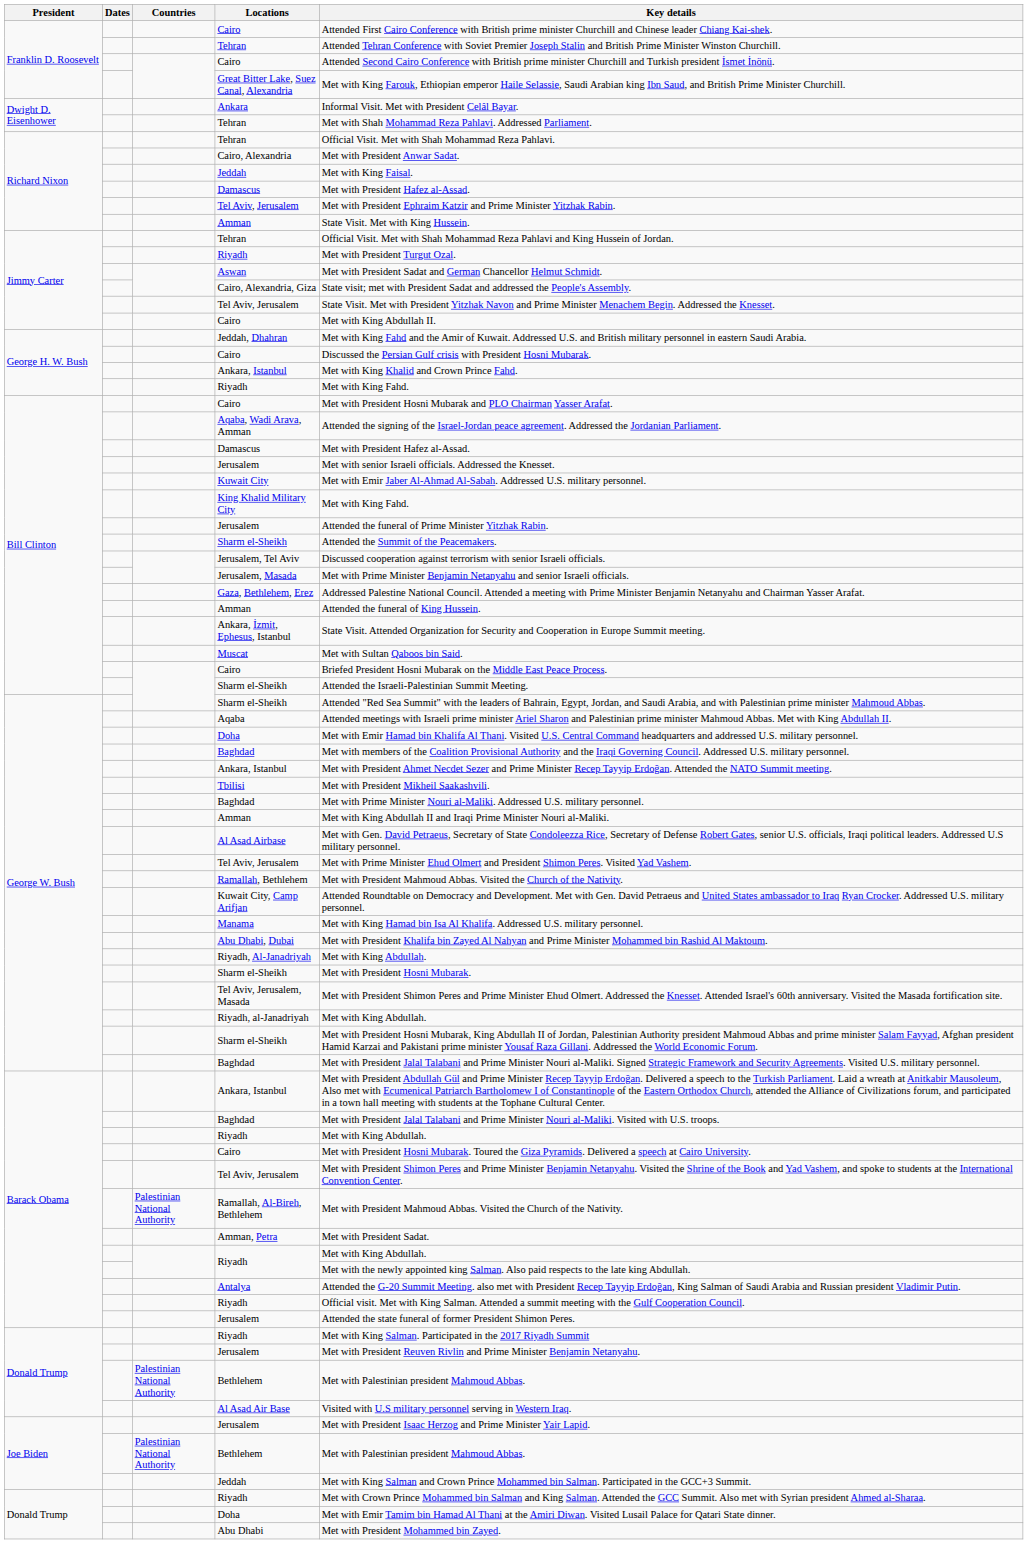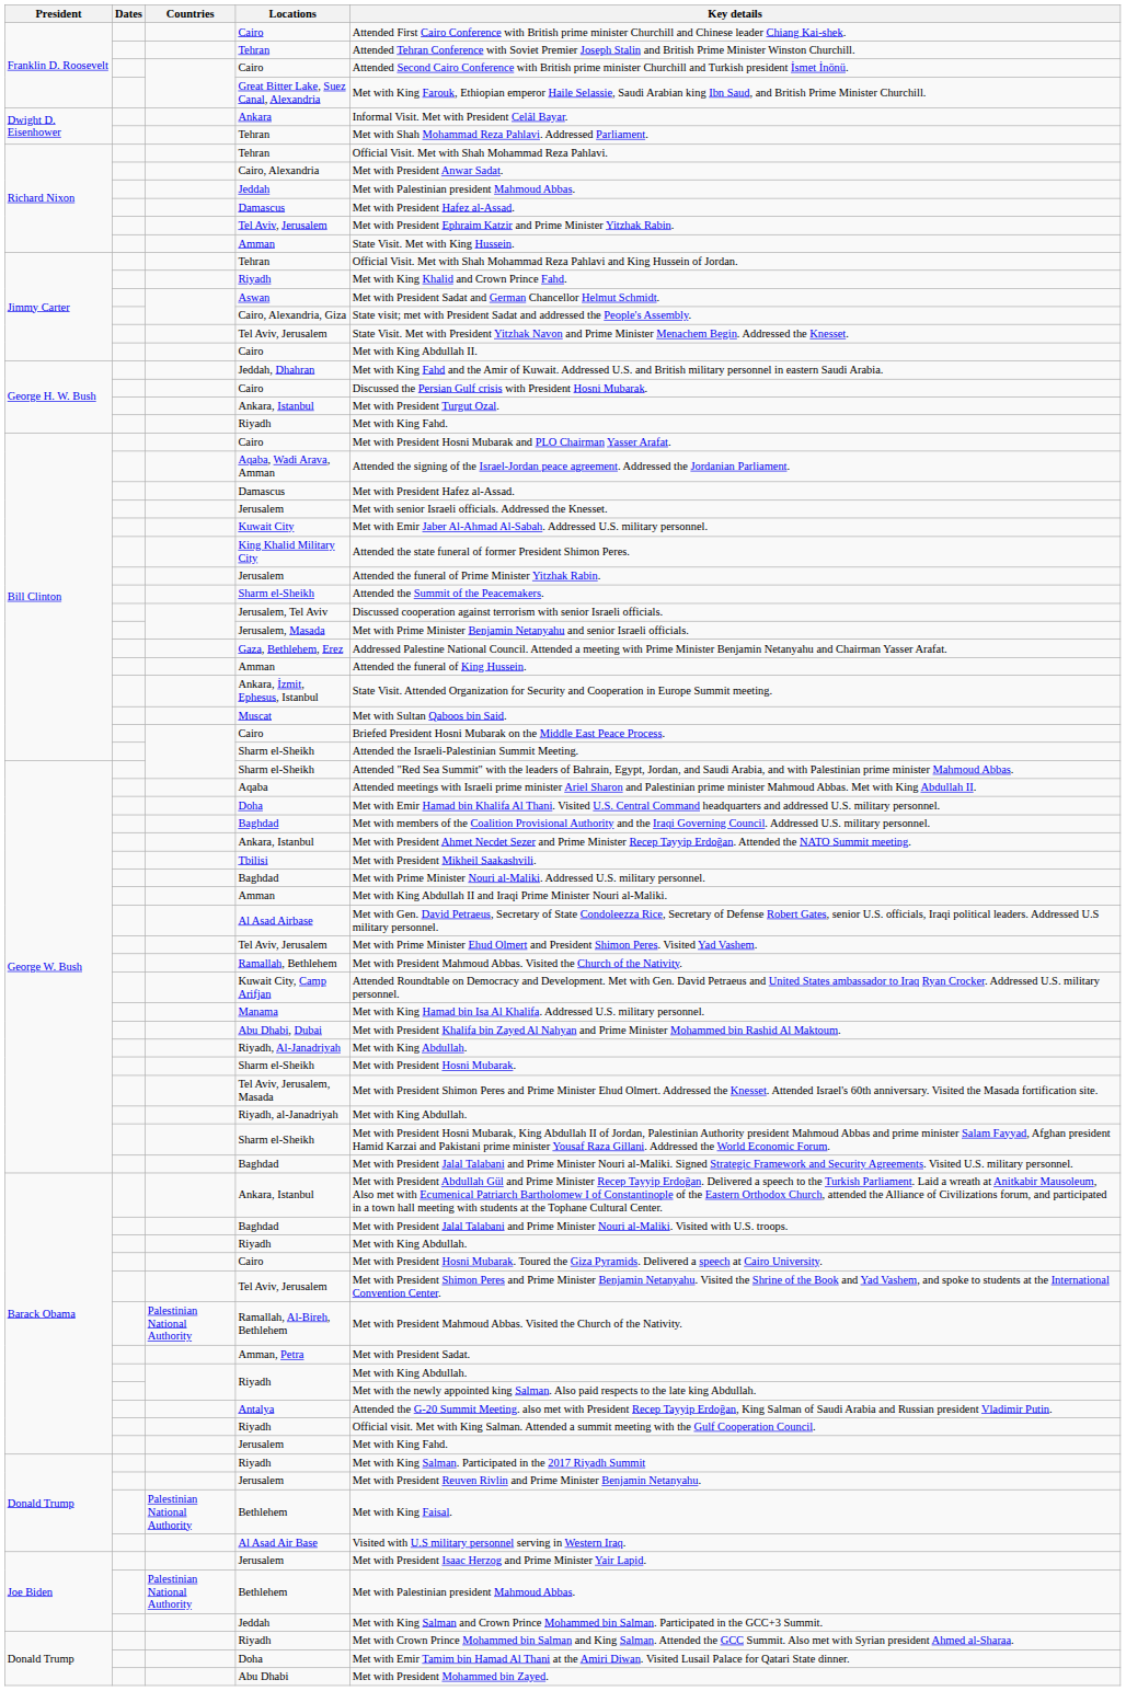 <table class="wikitable sortable">
 <tr>
 <th>President</th>
 <th>Dates</th>
 <th>Countries</th>
 <th>Locations</th>
 <th>Key details</th>
 </tr>
 <tr>
 <td nowrap rowspan=4><a href='#'>Franklin D. Roosevelt</a></td>
 <td></td>
 <td></td>
 <td><a href='#'>Cairo</a></td>
 <td>Attended First <a href='#'>Cairo Conference</a> with British prime minister Churchill and Chinese leader <a href='#'>Chiang Kai-shek</a>.</td>
 </tr>
 <tr>
 <td nowrap></td>
 <td></td>
 <td><a href='#'>Tehran</a></td>
 <td>Attended <a href='#'>Tehran Conference</a> with Soviet Premier <a href='#'>Joseph Stalin</a> and British Prime Minister Winston Churchill.</td>
 </tr>
 <tr>
 <td></td>
 <td rowspan=2></td>
 <td>Cairo</td>
 <td>Attended <a href='#'>Second Cairo Conference</a> with British prime minister Churchill and Turkish president <a href='#'>İsmet İnönü</a>.</td>
 </tr>
 <tr>
 <td></td>
 <td><a href='#'>Great Bitter Lake</a>, <a href='#'>Suez Canal</a>, <a href='#'>Alexandria</a></td>
 <td>Met with King <a href='#'>Farouk</a>, Ethiopian emperor <a href='#'>Haile Selassie</a>, Saudi Arabian king <a href='#'>Ibn Saud</a>, and British Prime Minister Churchill.</td>
 </tr>
 <tr>
 <td rowspan=2><a href='#'>Dwight D. Eisenhower</a></td>
 <td></td>
 <td></td>
 <td><a href='#'>Ankara</a></td>
 <td>Informal Visit. Met with President <a href='#'>Celâl Bayar</a>.</td>
 </tr>
 <tr>
 <td></td>
 <td></td>
 <td>Tehran</td>
 <td>Met with Shah <a href='#'>Mohammad Reza Pahlavi</a>. Addressed <a href='#'>Parliament</a>.</td>
 </tr>
 <tr>
 <td rowspan=6><a href='#'>Richard Nixon</a></td>
 <td></td>
 <td></td>
 <td>Tehran</td>
 <td>Official Visit. Met with Shah Mohammad Reza Pahlavi.</td>
 </tr>
 <tr>
 <td></td>
 <td></td>
 <td>Cairo, Alexandria</td>
 <td>Met with President <a href='#'>Anwar Sadat</a>.</td>
 </tr>
 <tr>
 <td></td>
 <td></td>
 <td><a href='#'>Jeddah</a></td>
-<td>Met with King <a href='#'>Faisal</a>.</td>
+<td>Met with Palestinian president <a href='#'>Mahmoud Abbas</a>.</td>
 </tr>
 <tr>
 <td></td>
 <td></td>
 <td><a href='#'>Damascus</a></td>
 <td>Met with President <a href='#'>Hafez al-Assad</a>.</td>
 </tr>
 <tr>
 <td></td>
 <td></td>
 <td><a href='#'>Tel Aviv</a>, <a href='#'>Jerusalem</a></td>
 <td>Met with President <a href='#'>Ephraim Katzir</a> and Prime Minister <a href='#'>Yitzhak Rabin</a>.</td>
 </tr>
 <tr>
 <td></td>
 <td></td>
 <td><a href='#'>Amman</a></td>
 <td>State Visit. Met with King <a href='#'>Hussein</a>.</td>
 </tr>
 <tr>
 <td rowspan=6><a href='#'>Jimmy Carter</a></td>
 <td></td>
 <td></td>
 <td>Tehran</td>
 <td>Official Visit. Met with Shah Mohammad Reza Pahlavi and King Hussein of Jordan.</td>
 </tr>
 <tr>
 <td></td>
 <td></td>
 <td><a href='#'>Riyadh</a></td>
-<td>Met with President <a href='#'>Turgut Ozal</a>.</td>
+<td>Met with King <a href='#'>Khalid</a> and Crown Prince <a href='#'>Fahd</a>.</td>
 </tr>
 <tr>
 <td></td>
 <td rowspan=2></td>
 <td><a href='#'>Aswan</a></td>
 <td>Met with President Sadat and <a href='#'>German</a> Chancellor <a href='#'>Helmut Schmidt</a>.</td>
 </tr>
 <tr>
 <td></td>
 <td>Cairo, Alexandria, Giza</td>
 <td>State visit; met with President Sadat and addressed the <a href='#'>People's Assembly</a>.</td>
 </tr>
 <tr>
 <td></td>
 <td></td>
 <td>Tel Aviv, Jerusalem</td>
 <td>State Visit. Met with President <a href='#'>Yitzhak Navon</a> and Prime Minister <a href='#'>Menachem Begin</a>. Addressed the <a href='#'>Knesset</a>.</td>
 </tr>
 <tr>
 <td></td>
 <td></td>
 <td>Cairo</td>
 <td>Met with King Abdullah II.</td>
 </tr>
 <tr>
 <td rowspan=4><a href='#'>George H. W. Bush</a></td>
 <td></td>
 <td></td>
 <td>Jeddah, <a href='#'>Dhahran</a></td>
 <td>Met with King <a href='#'>Fahd</a> and the Amir of Kuwait. Addressed U.S. and British military personnel in eastern Saudi Arabia.</td>
 </tr>
 <tr>
 <td></td>
 <td></td>
 <td>Cairo</td>
 <td>Discussed the <a href='#'>Persian Gulf crisis</a> with President <a href='#'>Hosni Mubarak</a>.</td>
 </tr>
 <tr>
 <td></td>
 <td></td>
 <td>Ankara, <a href='#'>Istanbul</a></td>
-<td>Met with King <a href='#'>Khalid</a> and Crown Prince <a href='#'>Fahd</a>.</td>
+<td>Met with President <a href='#'>Turgut Ozal</a>.</td>
 </tr>
 <tr>
 <td></td>
 <td></td>
 <td>Riyadh</td>
 <td>Met with King Fahd.</td>
 </tr>
 <tr>
 <td rowspan=16><a href='#'>Bill Clinton</a></td>
 <td></td>
 <td></td>
 <td>Cairo</td>
 <td>Met with President Hosni Mubarak and <a href='#'>PLO Chairman</a> <a href='#'>Yasser Arafat</a>.</td>
 </tr>
 <tr>
 <td></td>
 <td></td>
 <td><a href='#'>Aqaba</a>, <a href='#'>Wadi Arava</a>, Amman</td>
 <td>Attended the signing of the <a href='#'>Israel-Jordan peace agreement</a>. Addressed the <a href='#'>Jordanian Parliament</a>.</td>
 </tr>
 <tr>
 <td></td>
 <td></td>
 <td>Damascus</td>
 <td>Met with President Hafez al-Assad.</td>
 </tr>
 <tr>
 <td></td>
 <td></td>
 <td>Jerusalem</td>
 <td>Met with senior Israeli officials. Addressed the Knesset.</td>
 </tr>
 <tr>
 <td></td>
 <td></td>
 <td><a href='#'>Kuwait City</a></td>
 <td>Met with Emir <a href='#'>Jaber Al-Ahmad Al-Sabah</a>. Addressed U.S. military personnel.</td>
 </tr>
 <tr>
 <td></td>
 <td></td>
 <td><a href='#'>King Khalid Military City</a></td>
-<td>Met with King Fahd.</td>
+<td>Attended the state funeral of former President Shimon Peres.</td>
 </tr>
 <tr>
 <td></td>
 <td></td>
 <td>Jerusalem</td>
 <td>Attended the funeral of Prime Minister <a href='#'>Yitzhak Rabin</a>.</td>
 </tr>
 <tr>
 <td></td>
 <td></td>
 <td><a href='#'>Sharm el-Sheikh</a></td>
 <td>Attended the <a href='#'>Summit of the Peacemakers</a>.</td>
 </tr>
 <tr>
 <td></td>
 <td rowspan=2></td>
 <td>Jerusalem, Tel Aviv</td>
 <td>Discussed cooperation against terrorism with senior Israeli officials.</td>
 </tr>
 <tr>
 <td></td>
 <td>Jerusalem, <a href='#'>Masada</a></td>
 <td>Met with Prime Minister <a href='#'>Benjamin Netanyahu</a> and senior Israeli officials.</td>
 </tr>
 <tr>
 <td></td>
 <td></td>
 <td><a href='#'>Gaza</a>, <a href='#'>Bethlehem</a>, <a href='#'>Erez</a></td>
 <td>Addressed Palestine National Council. Attended a meeting with Prime Minister Benjamin Netanyahu and Chairman Yasser Arafat.</td>
 </tr>
 <tr>
 <td></td>
 <td></td>
 <td>Amman</td>
 <td>Attended the funeral of <a href='#'>King Hussein</a>.</td>
 </tr>
 <tr>
 <td></td>
 <td></td>
 <td>Ankara, <a href='#'>İzmit</a>, <a href='#'>Ephesus</a>, Istanbul</td>
 <td>State Visit. Attended Organization for Security and Cooperation in Europe Summit meeting.</td>
 </tr>
 <tr>
 <td></td>
 <td></td>
 <td><a href='#'>Muscat</a></td>
 <td>Met with Sultan <a href='#'>Qaboos bin Said</a>.</td>
 </tr>
 <tr>
 <td></td>
 <td rowspan=3></td>
 <td>Cairo</td>
 <td>Briefed President Hosni Mubarak on the <a href='#'>Middle East Peace Process</a>.</td>
 </tr>
 <tr>
 <td></td>
 <td>Sharm el-Sheikh</td>
 <td>Attended the Israeli-Palestinian Summit Meeting.</td>
 </tr>
 <tr>
 <td rowspan=20><a href='#'>George W. Bush</a></td>
 <td></td>
 <td>Sharm el-Sheikh</td>
 <td>Attended "Red Sea Summit" with the leaders of Bahrain, Egypt, Jordan, and Saudi Arabia, and with Palestinian prime minister <a href='#'>Mahmoud Abbas</a>.</td>
 </tr>
 <tr>
 <td></td>
 <td></td>
 <td>Aqaba</td>
 <td>Attended meetings with Israeli prime minister <a href='#'>Ariel Sharon</a> and Palestinian prime minister Mahmoud Abbas. Met with King <a href='#'>Abdullah II</a>.</td>
 </tr>
 <tr>
 <td></td>
 <td></td>
 <td><a href='#'>Doha</a></td>
 <td>Met with Emir <a href='#'>Hamad bin Khalifa Al Thani</a>. Visited <a href='#'>U.S. Central Command</a> headquarters and addressed U.S. military personnel.</td>
 </tr>
 <tr>
 <td></td>
 <td></td>
 <td><a href='#'>Baghdad</a></td>
 <td>Met with members of the <a href='#'>Coalition Provisional Authority</a> and the <a href='#'>Iraqi Governing Council</a>. Addressed U.S. military personnel.</td>
 </tr>
 <tr>
 <td></td>
 <td></td>
 <td>Ankara, Istanbul</td>
 <td>Met with President <a href='#'>Ahmet Necdet Sezer</a> and Prime Minister <a href='#'>Recep Tayyip Erdoğan</a>. Attended the <a href='#'>NATO Summit meeting</a>.</td>
 </tr>
 <tr>
 <td></td>
 <td></td>
 <td><a href='#'>Tbilisi</a></td>
 <td>Met with President <a href='#'>Mikheil Saakashvili</a>.</td>
 </tr>
 <tr>
 <td></td>
 <td></td>
 <td>Baghdad</td>
 <td>Met with Prime Minister <a href='#'>Nouri al-Maliki</a>. Addressed U.S. military personnel.</td>
 </tr>
 <tr>
 <td></td>
 <td></td>
 <td>Amman</td>
 <td>Met with King Abdullah II and Iraqi Prime Minister Nouri al-Maliki.</td>
 </tr>
 <tr>
 <td></td>
 <td></td>
 <td><a href='#'>Al Asad Airbase</a></td>
 <td>Met with Gen. <a href='#'>David Petraeus</a>, Secretary of State <a href='#'>Condoleezza Rice</a>, Secretary of Defense <a href='#'>Robert Gates</a>, senior U.S. officials, Iraqi political leaders. Addressed U.S military personnel.</td>
 </tr>
 <tr>
 <td></td>
 <td></td>
 <td>Tel Aviv, Jerusalem</td>
 <td>Met with Prime Minister <a href='#'>Ehud Olmert</a> and President <a href='#'>Shimon Peres</a>. Visited <a href='#'>Yad Vashem</a>.</td>
 </tr>
 <tr>
 <td></td>
 <td></td>
 <td><a href='#'>Ramallah</a>, Bethlehem</td>
 <td>Met with President Mahmoud Abbas. Visited the <a href='#'>Church of the Nativity</a>.</td>
 </tr>
 <tr>
 <td></td>
 <td></td>
 <td>Kuwait City, <a href='#'>Camp Arifjan</a></td>
 <td>Attended Roundtable on Democracy and Development. Met with Gen. David Petraeus and <a href='#'>United States ambassador to Iraq</a> <a href='#'>Ryan Crocker</a>. Addressed U.S. military personnel.</td>
 </tr>
 <tr>
 <td></td>
 <td></td>
 <td><a href='#'>Manama</a></td>
 <td>Met with King <a href='#'>Hamad bin Isa Al Khalifa</a>. Addressed U.S. military personnel.</td>
 </tr>
 <tr>
 <td></td>
 <td nowrap></td>
 <td><a href='#'>Abu Dhabi</a>, <a href='#'>Dubai</a></td>
 <td>Met with President <a href='#'>Khalifa bin Zayed Al Nahyan</a> and Prime Minister <a href='#'>Mohammed bin Rashid Al Maktoum</a>.</td>
 </tr>
 <tr>
 <td></td>
 <td></td>
 <td>Riyadh, <a href='#'>Al-Janadriyah</a></td>
 <td>Met with King <a href='#'>Abdullah</a>.</td>
 </tr>
 <tr>
 <td></td>
 <td></td>
 <td>Sharm el-Sheikh</td>
 <td>Met with President <a href='#'>Hosni Mubarak</a>.</td>
 </tr>
 <tr>
 <td></td>
 <td></td>
 <td>Tel Aviv, Jerusalem, Masada</td>
 <td>Met with President Shimon Peres and Prime Minister Ehud Olmert. Addressed the <a href='#'>Knesset</a>. Attended Israel's 60th anniversary. Visited the Masada fortification site.</td>
 </tr>
 <tr>
 <td></td>
 <td></td>
 <td>Riyadh, al-Janadriyah</td>
 <td>Met with King Abdullah.</td>
 </tr>
 <tr>
 <td></td>
 <td></td>
 <td>Sharm el-Sheikh</td>
 <td>Met with President Hosni Mubarak, King Abdullah II of Jordan, Palestinian Authority president Mahmoud Abbas and prime minister <a href='#'>Salam Fayyad</a>, Afghan president Hamid Karzai and Pakistani prime minister <a href='#'>Yousaf Raza Gillani</a>. Addressed the <a href='#'>World Economic Forum</a>.</td>
 </tr>
 <tr>
 <td></td>
 <td></td>
 <td>Baghdad</td>
 <td>Met with President <a href='#'>Jalal Talabani</a> and Prime Minister Nouri al-Maliki. Signed <a href='#'>Strategic Framework and Security Agreements</a>. Visited U.S. military personnel.</td>
 </tr>
 <tr>
 <td rowspan=12><a href='#'>Barack Obama</a></td>
 <td></td>
 <td></td>
 <td>Ankara, Istanbul</td>
 <td>Met with President <a href='#'>Abdullah Gül</a> and Prime Minister <a href='#'>Recep Tayyip Erdoğan</a>. Delivered a speech to the <a href='#'>Turkish Parliament</a>. Laid a wreath at <a href='#'>Anitkabir Mausoleum</a>, Also met with <a href='#'>Ecumenical Patriarch Bartholomew I of Constantinople</a> of the <a href='#'>Eastern Orthodox Church</a>, attended the Alliance of Civilizations forum, and participated in a town hall meeting with students at the Tophane Cultural Center.</td>
 </tr>
 <tr>
 <td></td>
 <td></td>
 <td>Baghdad</td>
 <td>Met with President <a href='#'>Jalal Talabani</a> and Prime Minister <a href='#'>Nouri al-Maliki</a>. Visited with U.S. troops.</td>
 </tr>
 <tr>
 <td></td>
 <td></td>
 <td>Riyadh</td>
 <td>Met with King Abdullah.</td>
 </tr>
 <tr>
 <td></td>
 <td></td>
 <td>Cairo</td>
 <td>Met with President <a href='#'>Hosni Mubarak</a>. Toured the <a href='#'>Giza Pyramids</a>. Delivered a <a href='#'>speech</a> at <a href='#'>Cairo University</a>.</td>
 </tr>
 <tr>
 <td></td>
 <td></td>
 <td>Tel Aviv, Jerusalem</td>
 <td>Met with President <a href='#'>Shimon Peres</a> and Prime Minister <a href='#'>Benjamin Netanyahu</a>. Visited the <a href='#'>Shrine of the Book</a> and <a href='#'>Yad Vashem</a>, and spoke to students at the <a href='#'>International Convention Center</a>.</td>
 </tr>
 <tr>
 <td></td>
 <td> <a href='#'>Palestinian National Authority</a></td>
 <td>Ramallah, <a href='#'>Al-Bireh</a>, Bethlehem</td>
 <td>Met with President Mahmoud Abbas. Visited the Church of the Nativity.</td>
 </tr>
 <tr>
 <td></td>
 <td></td>
 <td>Amman, <a href='#'>Petra</a></td>
 <td>Met with President Sadat.</td>
 </tr>
 <tr>
 <td></td>
 <td rowspan=2></td>
 <td rowspan=2>Riyadh</td>
 <td>Met with King Abdullah.</td>
 </tr>
 <tr>
 <td></td>
 <td>Met with the newly appointed king <a href='#'>Salman</a>. Also paid respects to the late king Abdullah.</td>
 </tr>
 <tr>
 <td></td>
 <td></td>
 <td><a href='#'>Antalya</a></td>
 <td>Attended the <a href='#'>G-20 Summit Meeting</a>. also met with President <a href='#'>Recep Tayyip Erdoğan</a>, King Salman of Saudi Arabia and Russian president <a href='#'>Vladimir Putin</a>.</td>
 </tr>
 <tr>
 <td></td>
 <td></td>
 <td>Riyadh</td>
 <td>Official visit. Met with King Salman. Attended a summit meeting with the <a href='#'>Gulf Cooperation Council</a>.</td>
 </tr>
 <tr>
 <td></td>
 <td></td>
 <td>Jerusalem</td>
-<td>Attended the state funeral of former President Shimon Peres.</td>
+<td>Met with King Fahd.</td>
 </tr>
 <tr>
 <td rowspan=4><a href='#'>Donald Trump</a></td>
 <td></td>
 <td></td>
 <td>Riyadh</td>
 <td>Met with King <a href='#'>Salman</a>. Participated in the <a href='#'>2017 Riyadh Summit</a></td>
 </tr>
 <tr>
 <td></td>
 <td></td>
 <td>Jerusalem</td>
 <td>Met with President <a href='#'>Reuven Rivlin</a> and Prime Minister <a href='#'>Benjamin Netanyahu</a>.</td>
 </tr>
 <tr>
 <td></td>
 <td> <a href='#'>Palestinian National Authority</a></td>
 <td>Bethlehem</td>
-<td>Met with Palestinian president <a href='#'>Mahmoud Abbas</a>.</td>
+<td>Met with King <a href='#'>Faisal</a>.</td>
 </tr>
 <tr>
 <td></td>
 <td></td>
 <td><a href='#'>Al Asad Air Base</a></td>
 <td>Visited with <a href='#'>U.S military personnel</a> serving in <a href='#'>Western Iraq</a>.</td>
 </tr>
 <tr>
 <td rowspan=3><a href='#'>Joe Biden</a></td>
 <td></td>
 <td></td>
 <td>Jerusalem</td>
 <td>Met with President <a href='#'>Isaac Herzog</a> and Prime Minister <a href='#'>Yair Lapid</a>.</td>
 </tr>
 <tr>
 <td></td>
 <td> <a href='#'>Palestinian National Authority</a></td>
 <td>Bethlehem</td>
 <td>Met with Palestinian president <a href='#'>Mahmoud Abbas</a>.</td>
 </tr>
 <tr>
 <td></td>
 <td></td>
 <td>Jeddah</td>
 <td>Met with King <a href='#'>Salman</a> and Crown Prince <a href='#'>Mohammed bin Salman</a>. Participated in the GCC+3 Summit.</td>
 </tr>
 <tr>
 <td rowspan=3>Donald Trump</td>
 <td></td>
 <td></td>
 <td>Riyadh</td>
 <td>Met with Crown Prince <a href='#'>Mohammed bin Salman</a> and King <a href='#'>Salman</a>. Attended the <a href='#'>GCC</a> Summit. Also met with Syrian president <a href='#'>Ahmed al-Sharaa</a>.</td>
 </tr>
 <tr>
 <td></td>
 <td></td>
 <td>Doha</td>
 <td>Met with Emir <a href='#'>Tamim bin Hamad Al Thani</a> at the <a href='#'>Amiri Diwan</a>. Visited Lusail Palace for Qatari State dinner.</td>
 </tr>
 <tr>
 <td></td>
 <td></td>
 <td>Abu Dhabi</td>
 <td>Met with President <a href='#'>Mohammed bin Zayed</a>.</td>
 </tr>
 </table>
